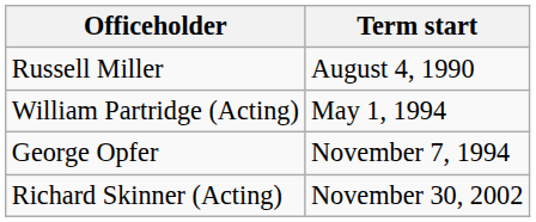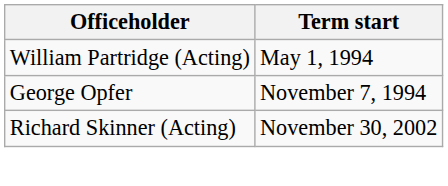 <table class="wikitable sortable">
 <tr style="vertical-align:bottom;">
 <th>Officeholder</th>
 <th>Term start</th>
-</tr>
-<tr>
-<td>Russell Miller</td>
-<td>August 4, 1990</td>
 </tr>
 <tr>
 <td>William Partridge (Acting)</td>
 <td>May 1, 1994</td>
 </tr>
 <tr>
 <td>George Opfer</td>
 <td>November 7, 1994</td>
 </tr>
 <tr>
 <td>Richard Skinner (Acting)</td>
 <td>November 30, 2002</td>
 </tr>
 </table>
